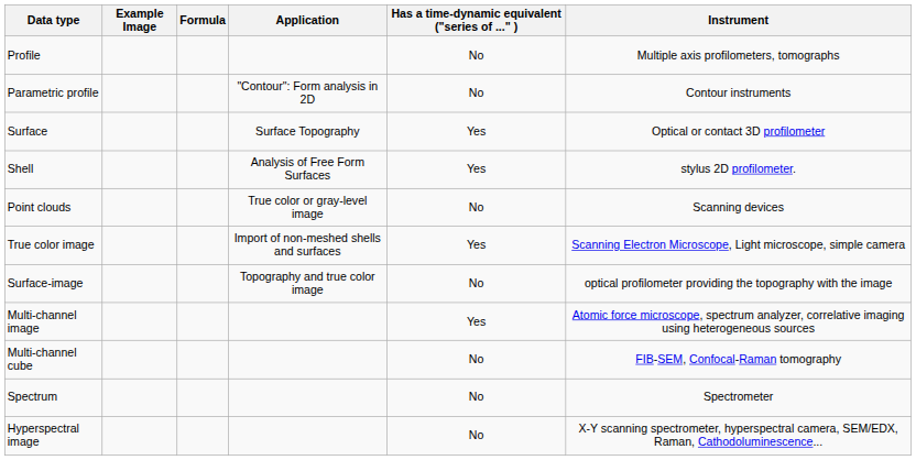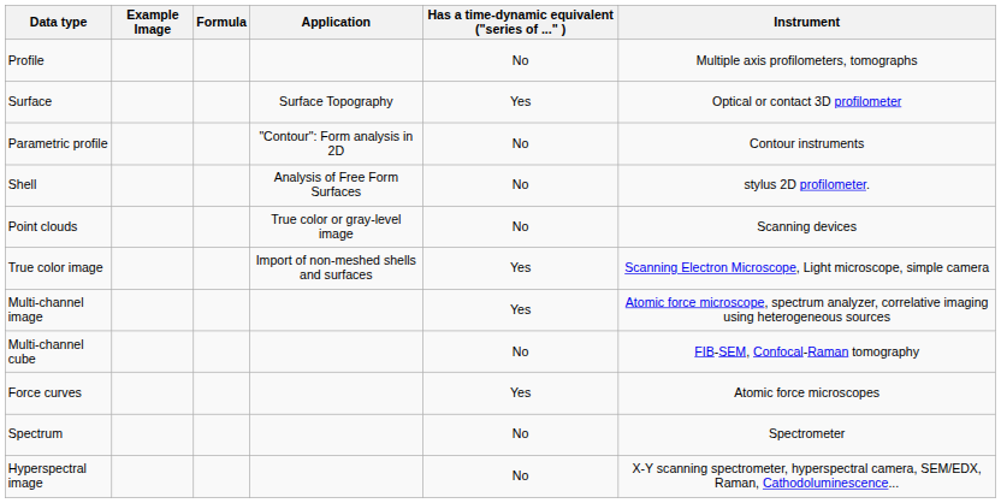 <table class="wikitable">
 <tr>
 <th>Data type</th>
 <th>Example Image</th>
 <th>Formula</th>
 <th>Application</th>
 <th>Has a time-dynamic equivalent ("series of ..." )</th>
 <th>Instrument</th>
 </tr>
 <tr>
 <td style="height:45px;" align=left>Profile</td>
 <td></td>
 <td align=center></td>
 <td align=center></td>
 <td align=center>No</td>
 <td align=center>Multiple axis profilometers, tomographs</td>
 </tr>
 <tr>
+<td style="height:45px;" align=left>Surface</td>
+<td></td>
+<td align=center></td>
+<td align=center>Surface Topography</td>
+<td align=center>Yes</td>
+<td align=center>Optical or contact 3D <a href='#'>profilometer</a></td>
+</tr>
+<tr>
 <td style="height:45px;" align=left>Parametric profile</td>
 <td></td>
 <td align=center></td>
 <td align=center>"Contour": Form analysis in 2D</td>
 <td align=center>No</td>
 <td align=center>Contour instruments</td>
 </tr>
 <tr>
-<td style="height:45px;" align=left>Surface</td>
-<td></td>
-<td align=center></td>
-<td align=center>Surface Topography</td>
-<td align=center>Yes</td>
-<td align=center>Optical or contact 3D <a href='#'>profilometer</a></td>
-</tr>
-<tr>
 <td style="height:45px;" align=left>Shell</td>
 <td></td>
 <td align=center></td>
 <td align=center>Analysis of Free Form Surfaces</td>
-<td align=center>Yes</td>
+<td align=center>No</td>
 <td align=center>stylus 2D <a href='#'>profilometer</a>.</td>
 </tr>
 <tr>
 <td style="height:45px;" align=left>Point clouds</td>
 <td></td>
 <td align=center></td>
 <td align=center>True color or gray-level image</td>
 <td align=center>No</td>
 <td align=center>Scanning devices</td>
 </tr>
 <tr>
 <td style="height:45px;" align=left>True color image</td>
 <td></td>
 <td align=center></td>
 <td align=center>Import of non-meshed shells and surfaces</td>
 <td align=center>Yes</td>
 <td align=center><a href='#'>Scanning Electron Microscope</a>, Light microscope, simple camera</td>
 </tr>
 <tr>
-<td style="height:45px;" align=left>Surface-image</td>
-<td></td>
-<td align=center></td>
-<td align=center>Topography and true color image</td>
-<td align=center>No</td>
-<td align=center>optical profilometer providing the topography with the image</td>
-</tr>
-<tr>
 <td style="height:45px;" align=left>Multi-channel image</td>
 <td></td>
 <td align=center></td>
 <td align=center></td>
 <td align=center>Yes</td>
 <td align=center><a href='#'>Atomic force microscope</a>, spectrum analyzer, correlative imaging using heterogeneous sources</td>
 </tr>
 <tr>
 <td style="height:45px;" align=left>Multi-channel cube</td>
 <td></td>
 <td align=center></td>
 <td align=center></td>
 <td align=center>No</td>
 <td align=center><a href='#'>FIB</a>-<a href='#'>SEM</a>, <a href='#'>Confocal</a>-<a href='#'>Raman</a> tomography</td>
+</tr>
+<tr>
+<td style="height:45px;" align=left>Force curves</td>
+<td></td>
+<td align=center></td>
+<td align=center></td>
+<td align=center>Yes</td>
+<td align=center>Atomic force microscopes</td>
 </tr>
 <tr>
 <td style="height:45px;" align=left>Spectrum</td>
 <td></td>
 <td align=center></td>
 <td align=center></td>
 <td align=center>No</td>
 <td align=center>Spectrometer</td>
 </tr>
 <tr>
 <td style="height:45px;" align=left>Hyperspectral image</td>
 <td></td>
 <td align=center></td>
 <td align=center></td>
 <td align=center>No</td>
 <td align=center>X-Y scanning spectrometer, hyperspectral camera, SEM/EDX, Raman, <a href='#'>Cathodoluminescence</a>...</td>
 </tr>
 </table>
